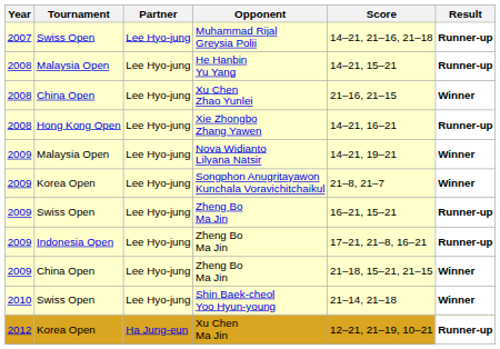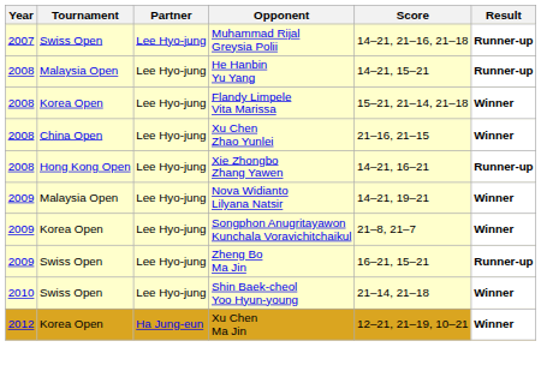 <table class="sortable wikitable" style="font-size: 90%;">
 <tr>
 <th>Year</th>
 <th>Tournament</th>
 <th>Partner</th>
 <th>Opponent</th>
 <th>Score</th>
 <th>Result</th>
 </tr>
 <tr style="background:#FFFFCC">
 <td align="center"><a href='#'>2007</a></td>
 <td align="left"><a href='#'>Swiss Open</a></td>
 <td align="left"> <a href='#'>Lee Hyo-jung</a></td>
 <td align="left"> <a href='#'>Muhammad Rijal</a> <br>  <a href='#'>Greysia Polii</a></td>
 <td align="left">14–21, 21–16, 21–18</td>
 <td style="text-align:left; background:white"> <strong>Runner-up</strong></td>
 </tr>
 <tr style="background:#FFFFCC">
 <td align="center"><a href='#'>2008</a></td>
 <td align="left"><a href='#'>Malaysia Open</a></td>
 <td align="left"> Lee Hyo-jung</td>
 <td align="left"> <a href='#'>He Hanbin</a> <br>  <a href='#'>Yu Yang</a></td>
 <td align="left">14–21, 15–21</td>
 <td style="text-align:left; background:white"> <strong>Runner-up</strong></td>
+</tr>
+<tr style="background:#FFFFCC">
+<td align="center"><a href='#'>2008</a></td>
+<td align="left"><a href='#'>Korea Open</a></td>
+<td align="left"> Lee Hyo-jung</td>
+<td align="left"> <a href='#'>Flandy Limpele</a> <br>  <a href='#'>Vita Marissa</a></td>
+<td align="left">15–21, 21–14, 21–18</td>
+<td style="text-align:left; background:white"> <strong>Winner</strong></td>
 </tr>
 <tr style="background:#FFFFCC">
 <td align="center"><a href='#'>2008</a></td>
 <td align="left"><a href='#'>China Open</a></td>
 <td align="left"> Lee Hyo-jung</td>
 <td align="left"> <a href='#'>Xu Chen</a> <br>  <a href='#'>Zhao Yunlei</a></td>
 <td align="left">21–16, 21–15</td>
 <td style="text-align:left; background:white"> <strong>Winner</strong></td>
 </tr>
 <tr style="background:#FFFFCC">
 <td align="center"><a href='#'>2008</a></td>
 <td align="left"><a href='#'>Hong Kong Open</a></td>
 <td align="left"> Lee Hyo-jung</td>
 <td align="left"> <a href='#'>Xie Zhongbo</a> <br>  <a href='#'>Zhang Yawen</a></td>
 <td align="left">14–21, 16–21</td>
 <td style="text-align:left; background:white"> <strong>Runner-up</strong></td>
 </tr>
 <tr style="background:#FFFFCC">
 <td align="center"><a href='#'>2009</a></td>
 <td align="left">Malaysia Open</td>
 <td align="left"> Lee Hyo-jung</td>
 <td align="left"> <a href='#'>Nova Widianto</a> <br>  <a href='#'>Lilyana Natsir</a></td>
 <td align="left">14–21, 19–21</td>
 <td style="text-align:left; background:white"> <strong>Winner</strong></td>
 </tr>
 <tr style="background:#FFFFCC">
 <td align="center"><a href='#'>2009</a></td>
 <td align="left">Korea Open</td>
 <td align="left"> Lee Hyo-jung</td>
 <td align="left"> <a href='#'>Songphon Anugritayawon</a> <br>  <a href='#'>Kunchala Voravichitchaikul</a></td>
 <td align="left">21–8, 21–7</td>
 <td style="text-align:left; background:white"> <strong>Winner</strong></td>
 </tr>
 <tr style="background:#FFFFCC">
 <td align="center"><a href='#'>2009</a></td>
 <td align="left">Swiss Open</td>
 <td align="left"> Lee Hyo-jung</td>
 <td align="left"> <a href='#'>Zheng Bo</a> <br>  <a href='#'>Ma Jin</a></td>
 <td align="left">16–21, 15–21</td>
 <td style="text-align:left; background:white"> <strong>Runner-up</strong></td>
 </tr>
 <tr style="background:#FFFFCC">
-<td align="center"><a href='#'>2009</a></td>
-<td align="left"><a href='#'>Indonesia Open</a></td>
-<td align="left"> Lee Hyo-jung</td>
-<td align="left"> Zheng Bo <br>  Ma Jin</td>
-<td align="left">17–21, 21–8, 16–21</td>
-<td style="text-align:left; background:white"> <strong>Runner-up</strong></td>
-</tr>
-<tr style="background:#FFFFCC">
-<td align="center"><a href='#'>2009</a></td>
-<td align="left">China Open</td>
-<td align="left"> Lee Hyo-jung</td>
-<td align="left"> Zheng Bo <br>  Ma Jin</td>
-<td align="left">21–18, 15–21, 21–15</td>
-<td style="text-align:left; background:white"> <strong>Winner</strong></td>
-</tr>
-<tr style="background:#FFFFCC">
 <td align="center"><a href='#'>2010</a></td>
 <td align="left">Swiss Open</td>
 <td align="left"> Lee Hyo-jung</td>
 <td align="left"> <a href='#'>Shin Baek-cheol</a> <br>  <a href='#'>Yoo Hyun-young</a></td>
 <td align="left">21–14, 21–18</td>
 <td style="text-align:left; background:white"> <strong>Winner</strong></td>
 </tr>
 <tr style="background:#DAA520">
 <td align="center"><a href='#'>2012</a></td>
 <td align="left">Korea Open</td>
 <td align="left"> <a href='#'>Ha Jung-eun</a></td>
 <td align="left"> Xu Chen <br>  Ma Jin</td>
 <td align="left">12–21, 21–19, 10–21</td>
-<td style="text-align:left; background:white"> <strong>Runner-up</strong></td>
+<td style="text-align:left; background:white"> <strong>Winner</strong></td>
 </tr>
 </table>
